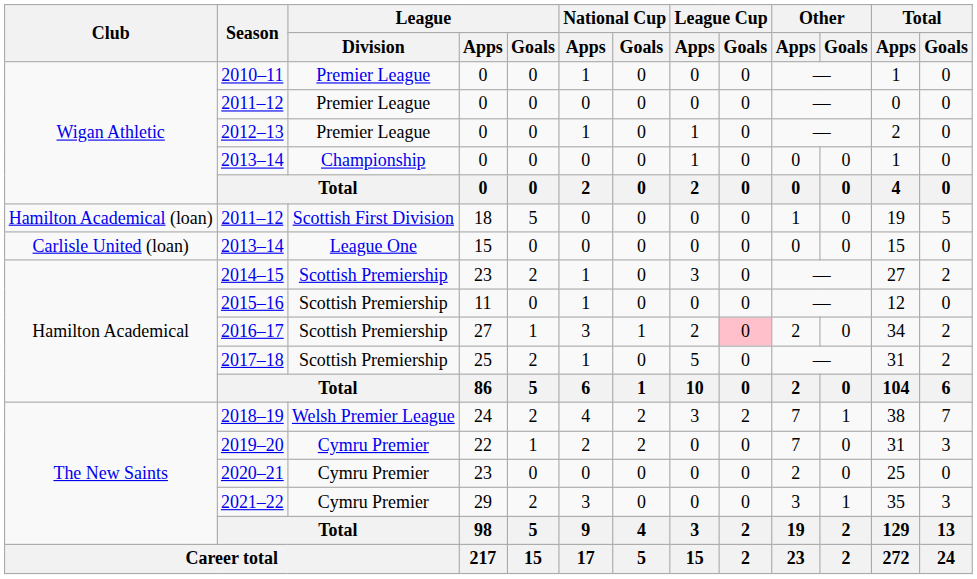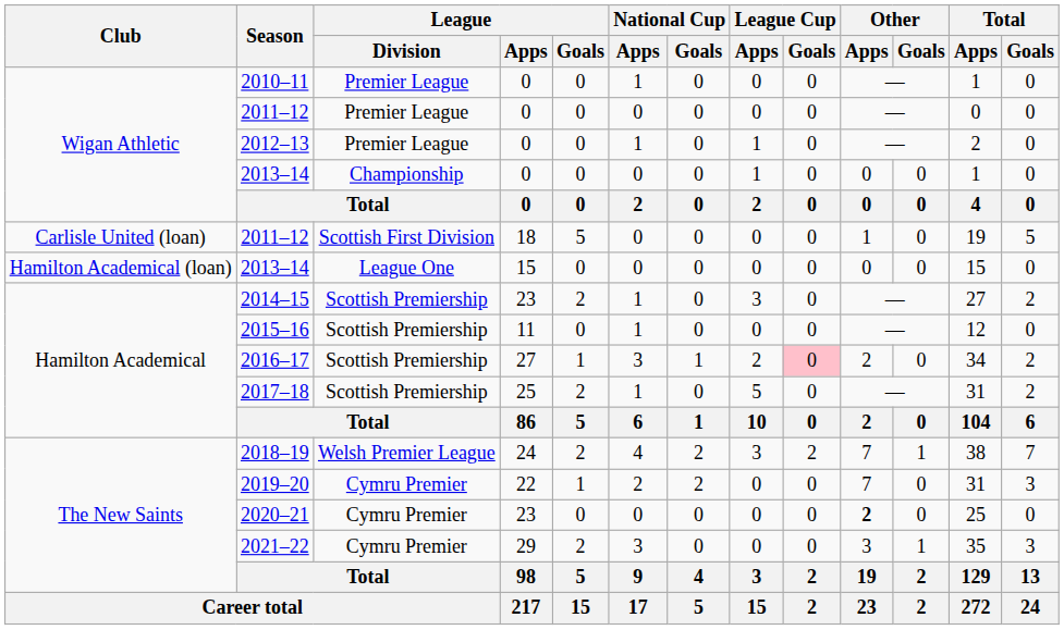 <table class="wikitable" style="text-align: center">
 <tr>
 <th rowspan="2">Club</th>
 <th rowspan="2">Season</th>
 <th colspan="3">League</th>
 <th colspan="2">National Cup</th>
 <th colspan="2">League Cup</th>
 <th colspan="2">Other</th>
 <th colspan="2">Total</th>
 </tr>
 <tr>
 <th>Division</th>
 <th>Apps</th>
 <th>Goals</th>
 <th>Apps</th>
 <th>Goals</th>
 <th>Apps</th>
 <th>Goals</th>
 <th>Apps</th>
 <th>Goals</th>
 <th>Apps</th>
 <th>Goals</th>
 </tr>
 <tr>
 <td rowspan="5"><a href='#'>Wigan Athletic</a></td>
 <td><a href='#'>2010–11</a></td>
 <td><a href='#'>Premier League</a></td>
 <td>0</td>
 <td>0</td>
 <td>1</td>
 <td>0</td>
 <td>0</td>
 <td>0</td>
 <td colspan="2">—</td>
 <td>1</td>
 <td>0</td>
 </tr>
 <tr>
 <td><a href='#'>2011–12</a></td>
 <td>Premier League</td>
 <td>0</td>
 <td>0</td>
 <td>0</td>
 <td>0</td>
 <td>0</td>
 <td>0</td>
 <td colspan="2">—</td>
 <td>0</td>
 <td>0</td>
 </tr>
 <tr>
 <td><a href='#'>2012–13</a></td>
 <td>Premier League</td>
 <td>0</td>
 <td>0</td>
 <td>1</td>
 <td>0</td>
 <td>1</td>
 <td>0</td>
 <td colspan="2">—</td>
 <td>2</td>
 <td>0</td>
 </tr>
 <tr>
 <td><a href='#'>2013–14</a></td>
 <td><a href='#'>Championship</a></td>
 <td>0</td>
 <td>0</td>
 <td>0</td>
 <td>0</td>
 <td>1</td>
 <td>0</td>
 <td>0</td>
 <td>0</td>
 <td>1</td>
 <td>0</td>
 </tr>
 <tr>
 <th colspan="2">Total</th>
 <th>0</th>
 <th>0</th>
 <th>2</th>
 <th>0</th>
 <th>2</th>
 <th>0</th>
 <th>0</th>
 <th>0</th>
 <th>4</th>
 <th>0</th>
 </tr>
 <tr>
-<td><a href='#'>Hamilton Academical</a> (loan)</td>
+<td><a href='#'>Carlisle United</a> (loan)</td>
 <td><a href='#'>2011–12</a></td>
 <td><a href='#'>Scottish First Division</a></td>
 <td>18</td>
 <td>5</td>
 <td>0</td>
 <td>0</td>
 <td>0</td>
 <td>0</td>
 <td>1</td>
 <td>0</td>
 <td>19</td>
 <td>5</td>
 </tr>
 <tr>
-<td><a href='#'>Carlisle United</a> (loan)</td>
+<td><a href='#'>Hamilton Academical</a> (loan)</td>
 <td><a href='#'>2013–14</a></td>
 <td><a href='#'>League One</a></td>
 <td>15</td>
 <td>0</td>
 <td>0</td>
 <td>0</td>
 <td>0</td>
 <td>0</td>
 <td>0</td>
 <td>0</td>
 <td>15</td>
 <td>0</td>
 </tr>
 <tr>
 <td rowspan="5">Hamilton Academical</td>
 <td><a href='#'>2014–15</a></td>
 <td><a href='#'>Scottish Premiership</a></td>
 <td>23</td>
 <td>2</td>
 <td>1</td>
 <td>0</td>
 <td>3</td>
 <td>0</td>
 <td colspan="2">—</td>
 <td>27</td>
 <td>2</td>
 </tr>
 <tr>
 <td><a href='#'>2015–16</a></td>
 <td>Scottish Premiership</td>
 <td>11</td>
 <td>0</td>
 <td>1</td>
 <td>0</td>
 <td>0</td>
 <td>0</td>
 <td colspan="2">—</td>
 <td>12</td>
 <td>0</td>
 </tr>
 <tr>
 <td><a href='#'>2016–17</a></td>
 <td>Scottish Premiership</td>
 <td>27</td>
 <td>1</td>
 <td>3</td>
 <td>1</td>
 <td>2</td>
 <td style="background: pink;">0</td>
 <td>2</td>
 <td>0</td>
 <td>34</td>
 <td>2</td>
 </tr>
 <tr>
 <td><a href='#'>2017–18</a></td>
 <td>Scottish Premiership</td>
 <td>25</td>
 <td>2</td>
 <td>1</td>
 <td>0</td>
 <td>5</td>
 <td>0</td>
 <td colspan="2">—</td>
 <td>31</td>
 <td>2</td>
 </tr>
 <tr>
 <th colspan="2">Total</th>
 <th>86</th>
 <th>5</th>
 <th>6</th>
 <th>1</th>
 <th>10</th>
 <th>0</th>
 <th>2</th>
 <th>0</th>
 <th>104</th>
 <th>6</th>
 </tr>
 <tr>
 <td rowspan="5"><a href='#'>The New Saints</a></td>
 <td><a href='#'>2018–19</a></td>
 <td><a href='#'>Welsh Premier League</a></td>
 <td>24</td>
 <td>2</td>
 <td>4</td>
 <td>2</td>
 <td>3</td>
 <td>2</td>
 <td>7</td>
 <td>1</td>
 <td>38</td>
 <td>7</td>
 </tr>
 <tr>
 <td><a href='#'>2019–20</a></td>
 <td><a href='#'>Cymru Premier</a></td>
 <td>22</td>
 <td>1</td>
 <td>2</td>
 <td>2</td>
 <td>0</td>
 <td>0</td>
 <td>7</td>
 <td>0</td>
 <td>31</td>
 <td>3</td>
 </tr>
 <tr>
 <td><a href='#'>2020–21</a></td>
 <td>Cymru Premier</td>
 <td>23</td>
 <td>0</td>
 <td>0</td>
 <td>0</td>
 <td>0</td>
 <td>0</td>
-<td>2</td>
+<td><strong>2</strong></td>
 <td>0</td>
 <td>25</td>
 <td>0</td>
 </tr>
 <tr>
 <td><a href='#'>2021–22</a></td>
 <td>Cymru Premier</td>
 <td>29</td>
 <td>2</td>
 <td>3</td>
 <td>0</td>
 <td>0</td>
 <td>0</td>
 <td>3</td>
 <td>1</td>
 <td>35</td>
 <td>3</td>
 </tr>
 <tr>
 <th colspan="2">Total</th>
 <th>98</th>
 <th>5</th>
 <th>9</th>
 <th>4</th>
 <th>3</th>
 <th>2</th>
 <th>19</th>
 <th>2</th>
 <th>129</th>
 <th>13</th>
 </tr>
 <tr>
 <th colspan="3">Career total</th>
 <th>217</th>
 <th>15</th>
 <th>17</th>
 <th>5</th>
 <th>15</th>
 <th>2</th>
 <th>23</th>
 <th>2</th>
 <th>272</th>
 <th>24</th>
 </tr>
 </table>
